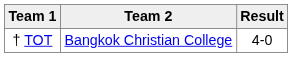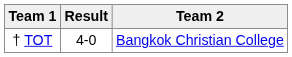 <table border="1" cellpadding="4" cellspacing="0" style="text-align:center; border-collapse:collapse;">
 <tr style="background:#efefef;">
 <th>Team 1</th>
+<th>Result</th>
 <th>Team 2</th>
-<th>Result</th>
 </tr>
 <tr style="">
 <td>† <a href='#'>TOT</a></td>
+<td>4-0</td>
 <td><a href='#'>Bangkok Christian College</a></td>
-<td>4-0</td>
 </tr>
 </table>
